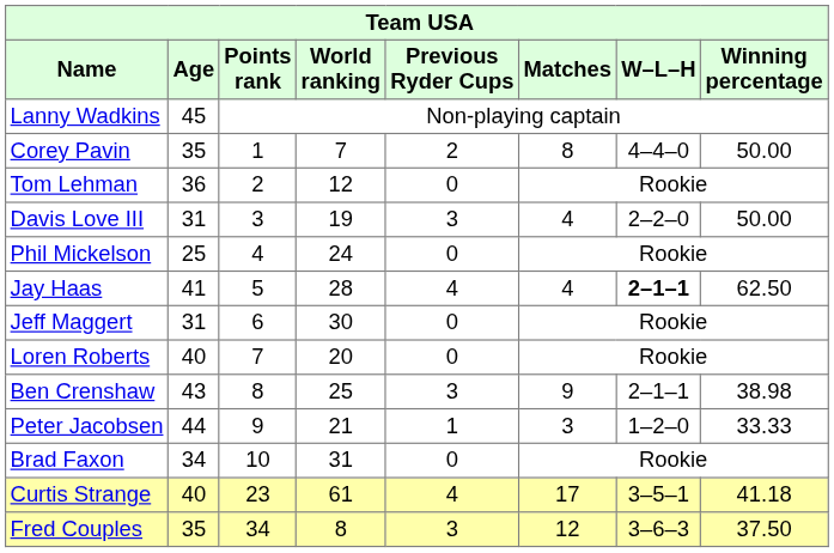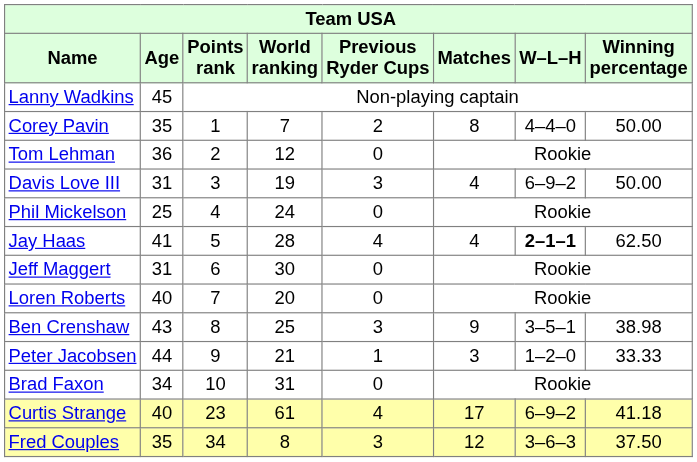 <table border="1" cellpadding="3" style="border-collapse: collapse;text-align:center">
 <tr style="background:#dfd;">
 <td colspan="8"> <strong>Team USA</strong></td>
 </tr>
 <tr style="background:#dfd;">
 <th>Name</th>
 <th>Age</th>
 <th>Points<br>rank</th>
 <th>World<br>ranking</th>
 <th>Previous<br>Ryder Cups</th>
 <th>Matches</th>
 <th>W–L–H</th>
 <th>Winning<br>percentage</th>
 </tr>
 <tr>
 <td align=left><a href='#'>Lanny Wadkins</a></td>
 <td>45</td>
 <td colspan="6">Non-playing captain</td>
 </tr>
 <tr>
 <td align=left><a href='#'>Corey Pavin</a></td>
 <td>35</td>
 <td>1</td>
 <td>7</td>
 <td>2</td>
 <td>8</td>
 <td>4–4–0</td>
 <td>50.00</td>
 </tr>
 <tr>
 <td align=left><a href='#'>Tom Lehman</a></td>
 <td>36</td>
 <td>2</td>
 <td>12</td>
 <td>0</td>
 <td colspan="3">Rookie</td>
 </tr>
 <tr>
 <td align=left><a href='#'>Davis Love III</a></td>
 <td>31</td>
 <td>3</td>
 <td>19</td>
 <td>3</td>
 <td>4</td>
-<td>2–2–0</td>
+<td>6–9–2</td>
 <td>50.00</td>
 </tr>
 <tr>
 <td align=left><a href='#'>Phil Mickelson</a></td>
 <td>25</td>
 <td>4</td>
 <td>24</td>
 <td>0</td>
 <td colspan="3">Rookie</td>
 </tr>
 <tr>
 <td align=left><a href='#'>Jay Haas</a></td>
 <td>41</td>
 <td>5</td>
 <td>28</td>
 <td>4</td>
 <td>4</td>
 <td><strong>2–1–1</strong></td>
 <td>62.50</td>
 </tr>
 <tr>
 <td align=left><a href='#'>Jeff Maggert</a></td>
 <td>31</td>
 <td>6</td>
 <td>30</td>
 <td>0</td>
 <td colspan="3">Rookie</td>
 </tr>
 <tr>
 <td align=left><a href='#'>Loren Roberts</a></td>
 <td>40</td>
 <td>7</td>
 <td>20</td>
 <td>0</td>
 <td colspan="3">Rookie</td>
 </tr>
 <tr>
 <td align=left><a href='#'>Ben Crenshaw</a></td>
 <td>43</td>
 <td>8</td>
 <td>25</td>
 <td>3</td>
 <td>9</td>
-<td>2–1–1</td>
+<td>3–5–1</td>
 <td>38.98</td>
 </tr>
 <tr>
 <td align=left><a href='#'>Peter Jacobsen</a></td>
 <td>44</td>
 <td>9</td>
 <td>21</td>
 <td>1</td>
 <td>3</td>
 <td>1–2–0</td>
 <td>33.33</td>
 </tr>
 <tr>
 <td align=left><a href='#'>Brad Faxon</a></td>
 <td>34</td>
 <td>10</td>
 <td>31</td>
 <td>0</td>
 <td colspan="3">Rookie</td>
 </tr>
 <tr style="background:#ffa;">
 <td align=left><a href='#'>Curtis Strange</a></td>
 <td>40</td>
 <td>23</td>
 <td>61</td>
 <td>4</td>
 <td>17</td>
-<td>3–5–1</td>
+<td>6–9–2</td>
 <td>41.18</td>
 </tr>
 <tr style="background:#ffa;">
 <td align=left><a href='#'>Fred Couples</a></td>
 <td>35</td>
 <td>34</td>
 <td>8</td>
 <td>3</td>
 <td>12</td>
 <td>3–6–3</td>
 <td>37.50</td>
 </tr>
 </table>
